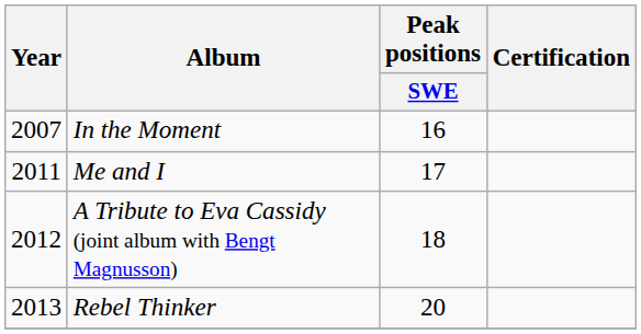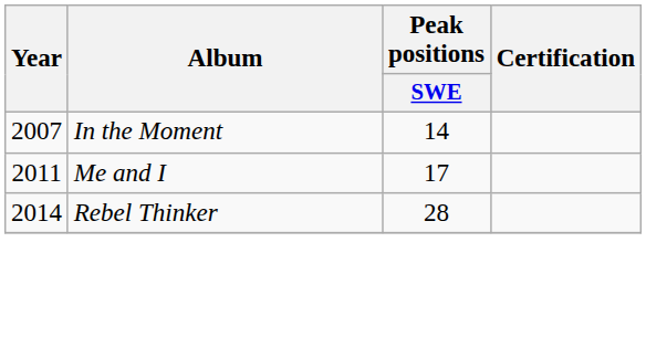 <table class="wikitable">
 <tr>
 <th align="center" rowspan="2" width="10">Year</th>
 <th align="center" rowspan="2" width="190">Album</th>
 <th align="center" colspan="1" width="20">Peak positions</th>
 <th align="center" rowspan="2" width="70">Certification</th>
 </tr>
 <tr>
 <th scope="col" style="width:3em;font-size:90%;"><a href='#'>SWE</a><br></th>
 </tr>
 <tr>
 <td style="text-align:center;">2007</td>
 <td><em>In the Moment</em></td>
-<td style="text-align:center;">16</td>
+<td style="text-align:center;">14</td>
 <td style="text-align:center;"></td>
 </tr>
 <tr>
 <td style="text-align:center;">2011</td>
 <td><em>Me and I</em></td>
 <td style="text-align:center;">17</td>
 <td style="text-align:center;"></td>
 </tr>
 <tr>
-<td style="text-align:center;">2012</td>
-<td><em>A Tribute to Eva Cassidy</em><br><small>(joint album with <a href='#'>Bengt Magnusson</a>)</small></td>
-<td style="text-align:center;">18</td>
-<td style="text-align:center;"></td>
-</tr>
-<tr>
-<td style="text-align:center;">2013</td>
+<td style="text-align:center;">2014</td>
 <td><em>Rebel Thinker</em></td>
-<td style="text-align:center;">20</td>
+<td style="text-align:center;">28</td>
 <td style="text-align:center;"></td>
 </tr>
 <tr>
 </tr>
 </table>
